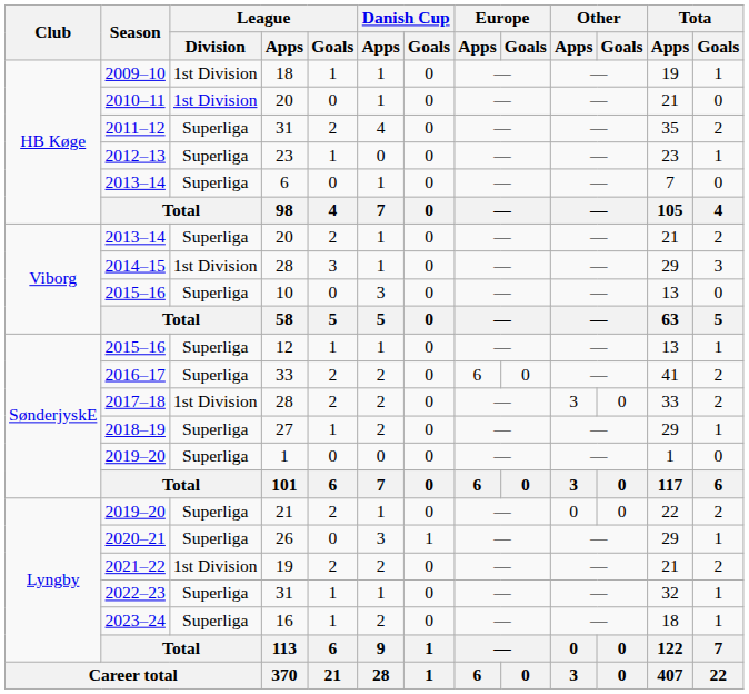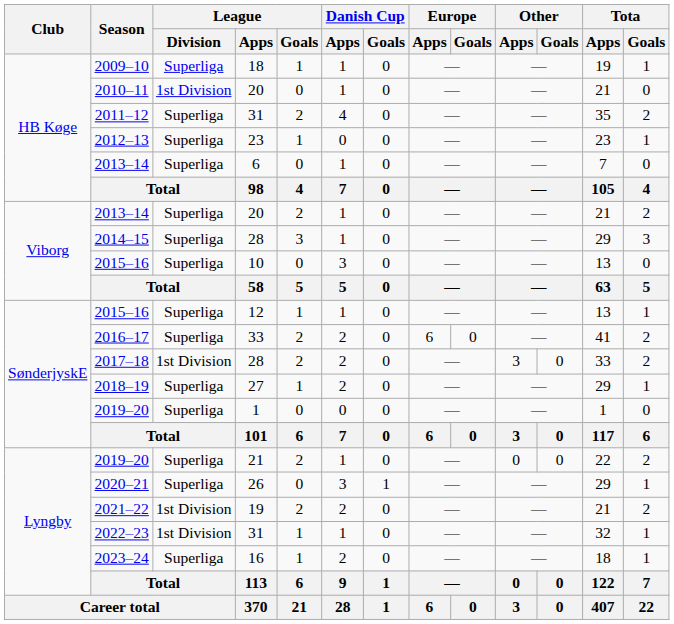 <table class="wikitable" style="text-align:center">
 <tr>
 <th rowspan="2">Club</th>
 <th rowspan="2">Season</th>
 <th colspan="3">League</th>
 <th colspan="2"><a href='#'>Danish Cup</a></th>
 <th colspan="2">Europe</th>
 <th colspan="2">Other</th>
 <th colspan="2">Tota</th>
 </tr>
 <tr>
 <th>Division</th>
 <th>Apps</th>
 <th>Goals</th>
 <th>Apps</th>
 <th>Goals</th>
 <th>Apps</th>
 <th>Goals</th>
 <th>Apps</th>
 <th>Goals</th>
 <th>Apps</th>
 <th>Goals</th>
 </tr>
 <tr>
 <td rowspan="6"><a href='#'>HB Køge</a></td>
 <td><a href='#'>2009–10</a></td>
-<td>1st Division</td>
+<td><a href='#'>Superliga</a></td>
 <td>18</td>
 <td>1</td>
 <td>1</td>
 <td>0</td>
 <td colspan="2">—</td>
 <td colspan="2">—</td>
 <td>19</td>
 <td>1</td>
 </tr>
 <tr>
 <td><a href='#'>2010–11</a></td>
 <td><a href='#'>1st Division</a></td>
 <td>20</td>
 <td>0</td>
 <td>1</td>
 <td>0</td>
 <td colspan="2">—</td>
 <td colspan="2">—</td>
 <td>21</td>
 <td>0</td>
 </tr>
 <tr>
 <td><a href='#'>2011–12</a></td>
 <td>Superliga</td>
 <td>31</td>
 <td>2</td>
 <td>4</td>
 <td>0</td>
 <td colspan="2">—</td>
 <td colspan="2">—</td>
 <td>35</td>
 <td>2</td>
 </tr>
 <tr>
 <td><a href='#'>2012–13</a></td>
 <td>Superliga</td>
 <td>23</td>
 <td>1</td>
 <td>0</td>
 <td>0</td>
 <td colspan="2">—</td>
 <td colspan="2">—</td>
 <td>23</td>
 <td>1</td>
 </tr>
 <tr>
 <td><a href='#'>2013–14</a></td>
 <td>Superliga</td>
 <td>6</td>
 <td>0</td>
 <td>1</td>
 <td>0</td>
 <td colspan="2">—</td>
 <td colspan="2">—</td>
 <td>7</td>
 <td>0</td>
 </tr>
 <tr>
 <th colspan="2">Total</th>
 <th>98</th>
 <th>4</th>
 <th>7</th>
 <th>0</th>
 <th colspan="2">—</th>
 <th colspan="2">—</th>
 <th>105</th>
 <th>4</th>
 </tr>
 <tr>
 <td rowspan="4"><a href='#'>Viborg</a></td>
 <td><a href='#'>2013–14</a></td>
 <td>Superliga</td>
 <td>20</td>
 <td>2</td>
 <td>1</td>
 <td>0</td>
 <td colspan="2">—</td>
 <td colspan="2">—</td>
 <td>21</td>
 <td>2</td>
 </tr>
 <tr>
 <td><a href='#'>2014–15</a></td>
-<td>1st Division</td>
+<td>Superliga</td>
 <td>28</td>
 <td>3</td>
 <td>1</td>
 <td>0</td>
 <td colspan="2">—</td>
 <td colspan="2">—</td>
 <td>29</td>
 <td>3</td>
 </tr>
 <tr>
 <td><a href='#'>2015–16</a></td>
 <td>Superliga</td>
 <td>10</td>
 <td>0</td>
 <td>3</td>
 <td>0</td>
 <td colspan="2">—</td>
 <td colspan="2">—</td>
 <td>13</td>
 <td>0</td>
 </tr>
 <tr>
 <th colspan="2">Total</th>
 <th>58</th>
 <th>5</th>
 <th>5</th>
 <th>0</th>
 <th colspan="2">—</th>
 <th colspan="2">—</th>
 <th>63</th>
 <th>5</th>
 </tr>
 <tr>
 <td rowspan="6"><a href='#'>SønderjyskE</a></td>
 <td><a href='#'>2015–16</a></td>
 <td>Superliga</td>
 <td>12</td>
 <td>1</td>
 <td>1</td>
 <td>0</td>
 <td colspan="2">—</td>
 <td colspan="2">—</td>
 <td>13</td>
 <td>1</td>
 </tr>
 <tr>
 <td><a href='#'>2016–17</a></td>
 <td>Superliga</td>
 <td>33</td>
 <td>2</td>
 <td>2</td>
 <td>0</td>
 <td>6</td>
 <td>0</td>
 <td colspan="2">—</td>
 <td>41</td>
 <td>2</td>
 </tr>
 <tr>
 <td><a href='#'>2017–18</a></td>
 <td>1st Division</td>
 <td>28</td>
 <td>2</td>
 <td>2</td>
 <td>0</td>
 <td colspan="2">—</td>
 <td>3</td>
 <td>0</td>
 <td>33</td>
 <td>2</td>
 </tr>
 <tr>
 <td><a href='#'>2018–19</a></td>
 <td>Superliga</td>
 <td>27</td>
 <td>1</td>
 <td>2</td>
 <td>0</td>
 <td colspan="2">—</td>
 <td colspan="2">—</td>
 <td>29</td>
 <td>1</td>
 </tr>
 <tr>
 <td><a href='#'>2019–20</a></td>
 <td>Superliga</td>
 <td>1</td>
 <td>0</td>
 <td>0</td>
 <td>0</td>
 <td colspan="2">—</td>
 <td colspan="2">—</td>
 <td>1</td>
 <td>0</td>
 </tr>
 <tr>
 <th colspan="2">Total</th>
 <th>101</th>
 <th>6</th>
 <th>7</th>
 <th>0</th>
 <th>6</th>
 <th>0</th>
 <th>3</th>
 <th>0</th>
 <th>117</th>
 <th>6</th>
 </tr>
 <tr>
 <td rowspan="6"><a href='#'>Lyngby</a></td>
 <td><a href='#'>2019–20</a></td>
 <td>Superliga</td>
 <td>21</td>
 <td>2</td>
 <td>1</td>
 <td>0</td>
 <td colspan="2">—</td>
 <td>0</td>
 <td>0</td>
 <td>22</td>
 <td>2</td>
 </tr>
 <tr>
 <td><a href='#'>2020–21</a></td>
 <td>Superliga</td>
 <td>26</td>
 <td>0</td>
 <td>3</td>
 <td>1</td>
 <td colspan="2">—</td>
 <td colspan="2">—</td>
 <td>29</td>
 <td>1</td>
 </tr>
 <tr>
 <td><a href='#'>2021–22</a></td>
 <td>1st Division</td>
 <td>19</td>
 <td>2</td>
 <td>2</td>
 <td>0</td>
 <td colspan="2">—</td>
 <td colspan="2">—</td>
 <td>21</td>
 <td>2</td>
 </tr>
 <tr>
 <td><a href='#'>2022–23</a></td>
-<td>Superliga</td>
+<td>1st Division</td>
 <td>31</td>
 <td>1</td>
 <td>1</td>
 <td>0</td>
 <td colspan="2">—</td>
 <td colspan="2">—</td>
 <td>32</td>
 <td>1</td>
 </tr>
 <tr>
 <td><a href='#'>2023–24</a></td>
 <td>Superliga</td>
 <td>16</td>
 <td>1</td>
 <td>2</td>
 <td>0</td>
 <td colspan="2">—</td>
 <td colspan="2">—</td>
 <td>18</td>
 <td>1</td>
 </tr>
 <tr>
 <th colspan="2">Total</th>
 <th>113</th>
 <th>6</th>
 <th>9</th>
 <th>1</th>
 <th colspan="2">—</th>
 <th>0</th>
 <th>0</th>
 <th>122</th>
 <th>7</th>
 </tr>
 <tr>
 <th colspan="3">Career total</th>
 <th>370</th>
 <th>21</th>
 <th>28</th>
 <th>1</th>
 <th>6</th>
 <th>0</th>
 <th>3</th>
 <th>0</th>
 <th>407</th>
 <th>22</th>
 </tr>
 </table>
